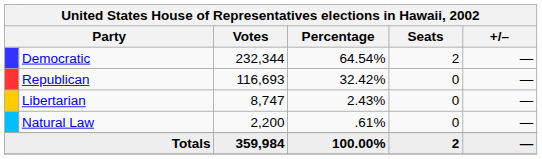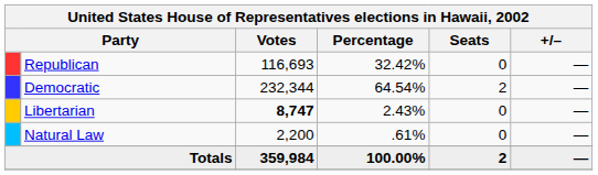 <table class="wikitable" style="font-size: 95%;">
 <tr>
 <th colspan="6">United States House of Representatives elections in Hawaii, 2002</th>
 </tr>
 <tr>
 <th colspan=2 style="width: 15em">Party</th>
 <th style="width: 5em">Votes</th>
 <th style="width: 7em">Percentage</th>
 <th style="width: 5em">Seats</th>
 <th style="width: 5em">+/–</th>
 </tr>
 <tr>
+<th style="background-color:#FF3333; width: 3px"></th>
+<td style="width: 130px"><a href='#'>Republican</a></td>
+<td align="right">116,693</td>
+<td align="right">32.42%</td>
+<td align="right">0</td>
+<td align="right">—</td>
+</tr>
+<tr>
 <th style="background-color:#3333FF; width: 3px"></th>
 <td style="width: 130px"><a href='#'>Democratic</a></td>
 <td align="right">232,344</td>
 <td align="right">64.54%</td>
 <td align="right">2</td>
 <td align="right">—</td>
 </tr>
 <tr>
-<th style="background-color:#FF3333; width: 3px"></th>
-<td style="width: 130px"><a href='#'>Republican</a></td>
-<td align="right">116,693</td>
-<td align="right">32.42%</td>
-<td align="right">0</td>
-<td align="right">—</td>
-</tr>
-<tr>
 <th style="background-color:#FFCC00; width: 3px"></th>
 <td style="width: 130px"><a href='#'>Libertarian</a></td>
-<td align="right">8,747</td>
+<td align="right"><strong>8,747</strong></td>
 <td align="right">2.43%</td>
 <td align="right">0</td>
 <td align="right">—</td>
 </tr>
 <tr>
 <th style="background-color:#00BFFF; width: 3px"></th>
 <td style="width: 130px"><a href='#'>Natural Law</a></td>
 <td align="right">2,200</td>
 <td align="right">.61%</td>
 <td align="right">0</td>
 <td align="right">—</td>
 </tr>
 <tr>
 </tr>
 <tr bgcolor="#EEEEEE">
 <td colspan="2" align="right"><strong>Totals</strong></td>
 <td align="right"><strong>359,984</strong></td>
 <td align="right"><strong>100.00%</strong></td>
 <td align="right"><strong>2</strong></td>
 <td align="right"><strong>—</strong></td>
 </tr>
 <tr bgcolor="#EEEEEE">
 </tr>
 </table>
